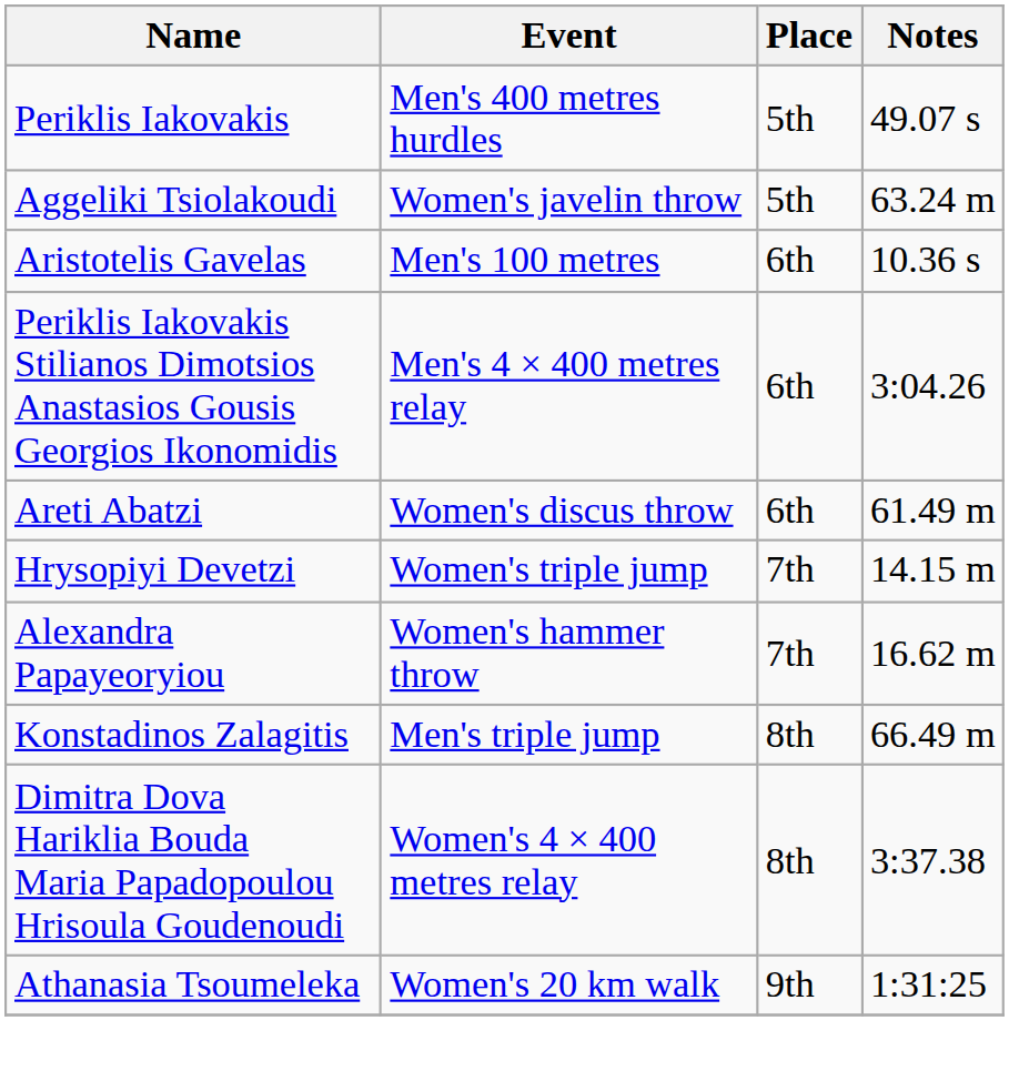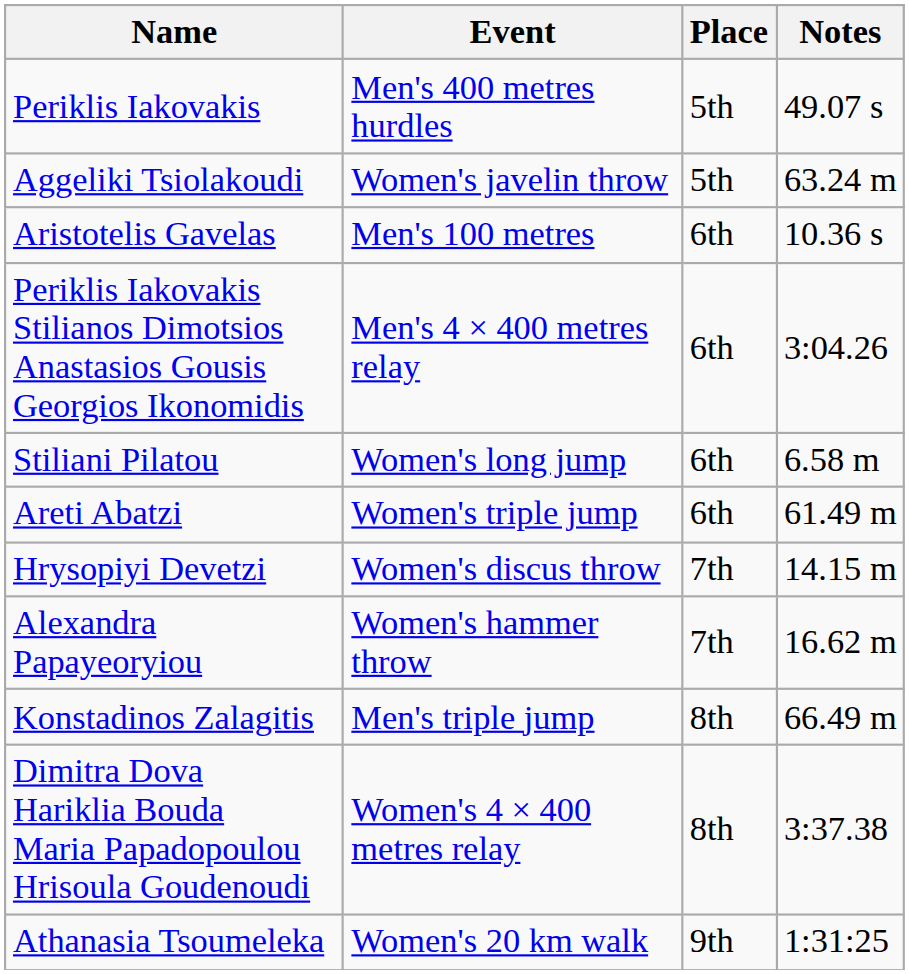 <table class="wikitable sortable">
 <tr>
 <th width=150>Name</th>
 <th width=150>Event</th>
 <th>Place</th>
 <th>Notes</th>
 </tr>
 <tr>
 <td><a href='#'>Periklis Iakovakis</a></td>
 <td><a href='#'>Men's 400 metres hurdles</a></td>
 <td>5th</td>
 <td>49.07 s</td>
 </tr>
 <tr>
 <td><a href='#'>Aggeliki Tsiolakoudi</a></td>
 <td><a href='#'>Women's javelin throw</a></td>
 <td>5th</td>
 <td>63.24 m</td>
 </tr>
 <tr>
 <td><a href='#'>Aristotelis Gavelas</a></td>
 <td><a href='#'>Men's 100 metres</a></td>
 <td>6th</td>
 <td>10.36 s</td>
 </tr>
 <tr>
 <td><a href='#'>Periklis Iakovakis</a><br><a href='#'>Stilianos Dimotsios</a><br><a href='#'>Anastasios Gousis</a><br><a href='#'>Georgios Ikonomidis</a></td>
 <td><a href='#'>Men's 4 × 400 metres relay</a></td>
 <td>6th</td>
 <td>3:04.26</td>
 </tr>
 <tr>
+<td><a href='#'>Stiliani Pilatou</a></td>
+<td><a href='#'>Women's long jump</a></td>
+<td>6th</td>
+<td>6.58 m</td>
+</tr>
+<tr>
 <td><a href='#'>Areti Abatzi</a></td>
-<td><a href='#'>Women's discus throw</a></td>
+<td><a href='#'>Women's triple jump</a></td>
 <td>6th</td>
 <td>61.49 m</td>
 </tr>
 <tr>
 <td><a href='#'>Hrysopiyi Devetzi</a></td>
-<td><a href='#'>Women's triple jump</a></td>
+<td><a href='#'>Women's discus throw</a></td>
 <td>7th</td>
 <td>14.15 m</td>
 </tr>
 <tr>
 <td><a href='#'>Alexandra Papayeoryiou</a></td>
 <td><a href='#'>Women's hammer throw</a></td>
 <td>7th</td>
 <td>16.62 m</td>
 </tr>
 <tr>
 <td><a href='#'>Konstadinos Zalagitis</a></td>
 <td><a href='#'>Men's triple jump</a></td>
 <td>8th</td>
 <td>66.49 m</td>
 </tr>
 <tr>
 <td><a href='#'>Dimitra Dova</a><br><a href='#'>Hariklia Bouda</a><br><a href='#'>Maria Papadopoulou</a><br><a href='#'>Hrisoula Goudenoudi</a></td>
 <td><a href='#'>Women's 4 × 400 metres relay</a></td>
 <td>8th</td>
 <td>3:37.38</td>
 </tr>
 <tr>
 <td><a href='#'>Athanasia Tsoumeleka</a></td>
 <td><a href='#'>Women's 20 km walk</a></td>
 <td>9th</td>
 <td>1:31:25</td>
 </tr>
 <tr>
 </tr>
 </table>
